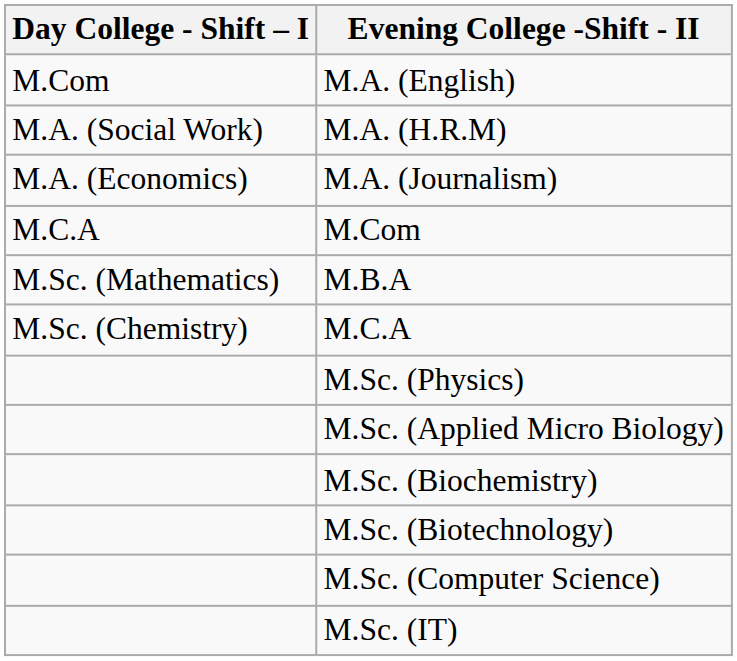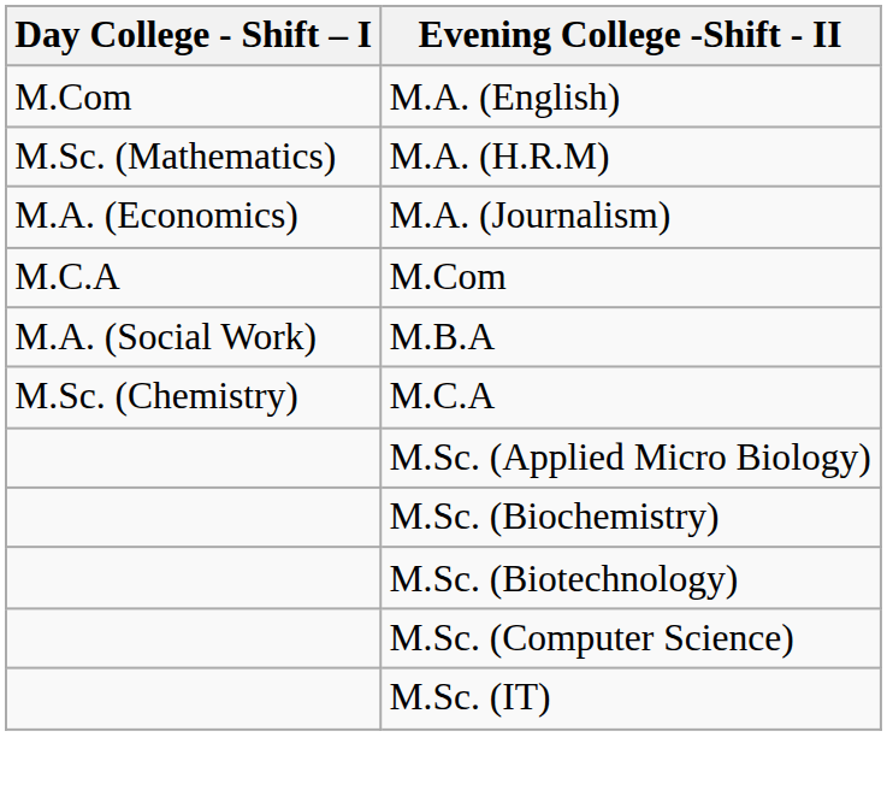 <table class="wikitable">
 <tr>
 <th>Day College - Shift – I</th>
 <th>Evening College -Shift - II</th>
 </tr>
 <tr>
 <td>M.Com</td>
 <td>M.A. (English)</td>
 </tr>
 <tr>
-<td>M.A. (Social Work)</td>
+<td>M.Sc. (Mathematics)</td>
 <td>M.A. (H.R.M)</td>
 </tr>
 <tr>
 <td>M.A. (Economics)</td>
 <td>M.A. (Journalism)</td>
 </tr>
 <tr>
 <td>M.C.A</td>
 <td>M.Com</td>
 </tr>
 <tr>
-<td>M.Sc. (Mathematics)</td>
+<td>M.A. (Social Work)</td>
 <td>M.B.A</td>
 </tr>
 <tr>
 <td>M.Sc. (Chemistry)</td>
 <td>M.C.A</td>
-</tr>
-<tr>
-<td></td>
-<td>M.Sc. (Physics)</td>
 </tr>
 <tr>
 <td></td>
 <td>M.Sc. (Applied Micro Biology)</td>
 </tr>
 <tr>
 <td></td>
 <td>M.Sc. (Biochemistry)</td>
 </tr>
 <tr>
 <td></td>
 <td>M.Sc. (Biotechnology)</td>
 </tr>
 <tr>
 <td></td>
 <td>M.Sc. (Computer Science)</td>
 </tr>
 <tr>
 <td></td>
 <td>M.Sc. (IT)</td>
 </tr>
 </table>
